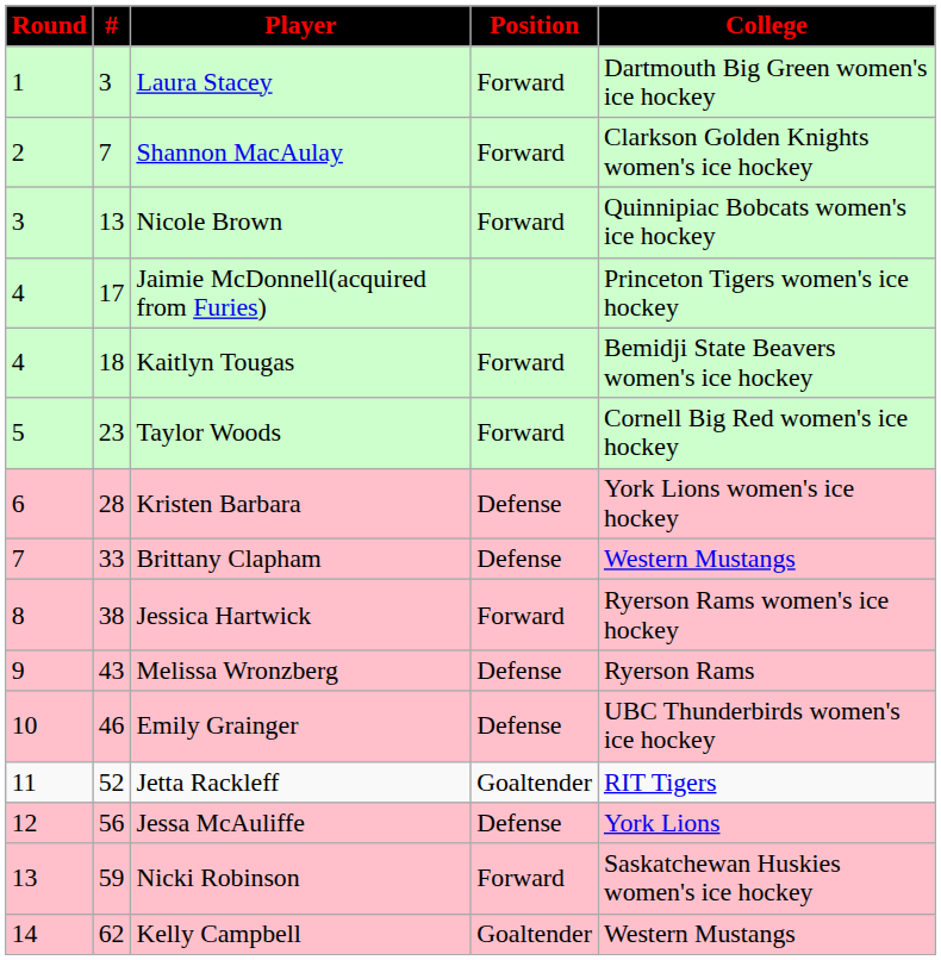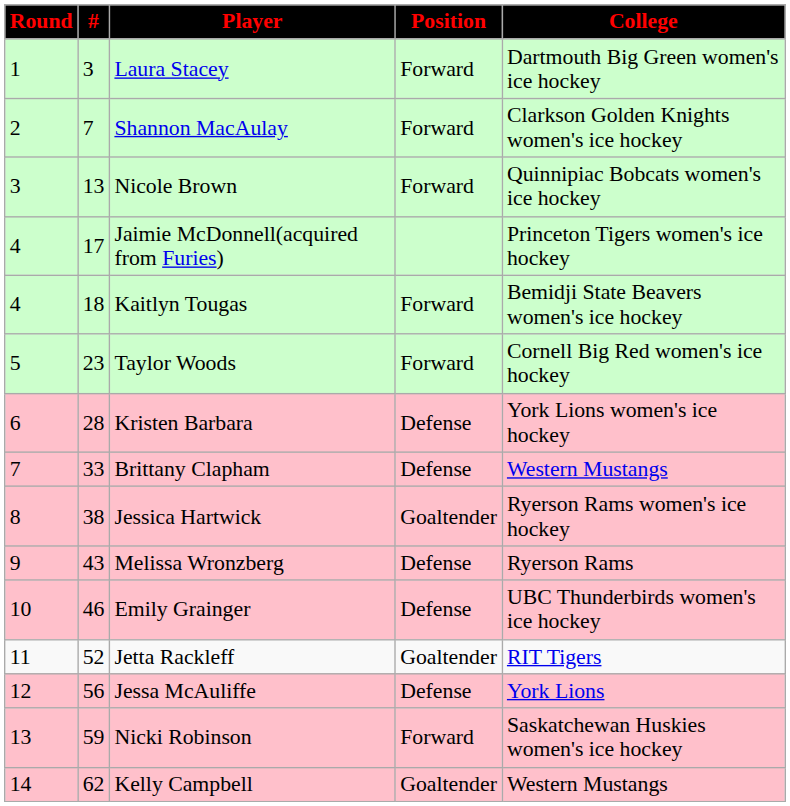 <table class="wikitable" width="65%">
 <tr align="center">
 <th style="background:black;color:red;">Round</th>
 <th style="background:black;color:red;">#</th>
 <th style="background:black;color:red;">Player</th>
 <th style="background:black;color:red;">Position</th>
 <th style="background:black;color:red;">College</th>
 </tr>
 <tr bgcolor="#CCFFCC">
 <td>1</td>
 <td>3</td>
 <td><a href='#'>Laura Stacey</a></td>
 <td>Forward</td>
 <td>Dartmouth Big Green women's ice hockey</td>
 </tr>
 <tr bgcolor="#CCFFCC">
 <td>2</td>
 <td>7</td>
 <td><a href='#'>Shannon MacAulay</a></td>
 <td>Forward</td>
 <td>Clarkson Golden Knights women's ice hockey</td>
 </tr>
 <tr bgcolor="#CCFFCC">
 <td>3</td>
 <td>13</td>
 <td>Nicole Brown</td>
 <td>Forward</td>
 <td>Quinnipiac Bobcats women's ice hockey</td>
 </tr>
 <tr bgcolor="#CCFFCC">
 <td>4</td>
 <td>17</td>
 <td>Jaimie McDonnell(acquired from <a href='#'>Furies</a>)</td>
 <td></td>
 <td>Princeton Tigers women's ice hockey</td>
 </tr>
 <tr bgcolor="#CCFFCC">
 <td>4</td>
 <td>18</td>
 <td>Kaitlyn Tougas</td>
 <td>Forward</td>
 <td>Bemidji State Beavers women's ice hockey</td>
 </tr>
 <tr bgcolor="#CCFFCC">
 <td>5</td>
 <td>23</td>
 <td>Taylor Woods</td>
 <td>Forward</td>
 <td>Cornell Big Red women's ice hockey</td>
 </tr>
 <tr bgcolor="pink">
 <td>6</td>
 <td>28</td>
 <td>Kristen Barbara</td>
 <td>Defense</td>
 <td>York Lions women's ice hockey</td>
 </tr>
 <tr bgcolor="pink">
 <td>7</td>
 <td>33</td>
 <td>Brittany Clapham</td>
 <td>Defense</td>
 <td><a href='#'>Western Mustangs</a></td>
 </tr>
 <tr bgcolor="pink">
 <td>8</td>
 <td>38</td>
 <td>Jessica Hartwick</td>
-<td>Forward</td>
+<td>Goaltender</td>
 <td>Ryerson Rams women's ice hockey</td>
 </tr>
 <tr bgcolor="pink">
 <td>9</td>
 <td>43</td>
 <td>Melissa Wronzberg</td>
 <td>Defense</td>
 <td>Ryerson Rams</td>
 </tr>
 <tr bgcolor="pink">
 <td>10</td>
 <td>46</td>
 <td>Emily Grainger</td>
 <td>Defense</td>
 <td>UBC Thunderbirds women's ice hockey</td>
 </tr>
 <tr>
 <td>11</td>
 <td>52</td>
 <td>Jetta Rackleff</td>
 <td>Goaltender</td>
 <td><a href='#'>RIT Tigers</a></td>
 </tr>
 <tr bgcolor="pink">
 <td>12</td>
 <td>56</td>
 <td>Jessa McAuliffe</td>
 <td>Defense</td>
 <td><a href='#'>York Lions</a></td>
 </tr>
 <tr bgcolor="pink">
 <td>13</td>
 <td>59</td>
 <td>Nicki Robinson</td>
 <td>Forward</td>
 <td>Saskatchewan Huskies women's ice hockey</td>
 </tr>
 <tr bgcolor="pink">
 <td>14</td>
 <td>62</td>
 <td>Kelly Campbell</td>
 <td>Goaltender</td>
 <td>Western Mustangs</td>
 </tr>
 </table>
